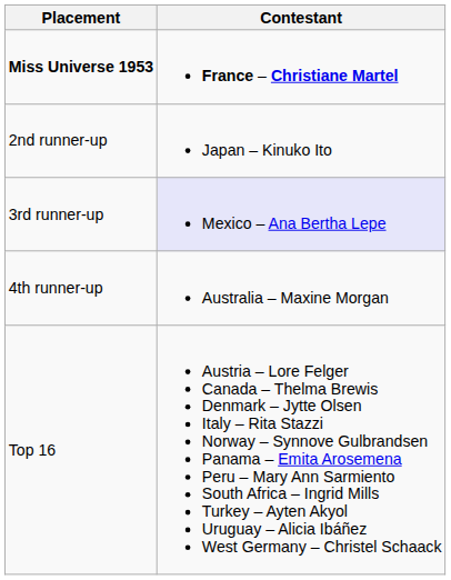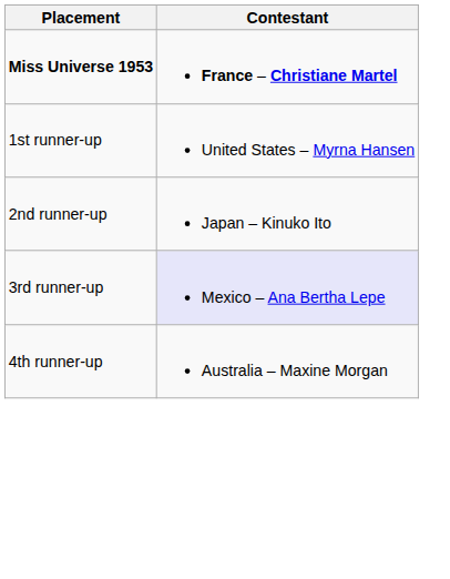 <table class="wikitable sortable" style="font-size:95%;">
 <tr>
 <th>Placement</th>
 <th>Contestant</th>
 </tr>
 <tr>
 <td><strong>Miss Universe 1953</strong></td>
 <td><br><ul><li><strong> France</strong> – <strong><a href='#'>Christiane Martel</a></strong></li></ul></td>
+</tr>
+<tr>
+<td>1st runner-up</td>
+<td><br><ul><li> United States – <a href='#'>Myrna Hansen</a></li></ul></td>
 </tr>
 <tr>
 <td>2nd runner-up</td>
 <td><br><ul><li> Japan – Kinuko Ito</li></ul></td>
 </tr>
 <tr>
 <td>3rd runner-up</td>
 <td style="background: lavender;"><br><ul><li> Mexico – <a href='#'>Ana Bertha Lepe</a></li></ul></td>
 </tr>
 <tr>
 <td>4th runner-up</td>
 <td><br><ul><li> Australia – Maxine Morgan</li></ul></td>
 </tr>
-<tr>
-<td>Top 16</td>
-<td><br><ul><li> Austria – Lore Felger</li><li> Canada – Thelma Brewis</li><li> Denmark – Jytte Olsen</li><li> Italy – Rita Stazzi</li><li> Norway – Synnove Gulbrandsen</li><li> Panama – <a href='#'>Emita Arosemena</a></li><li> Peru – Mary Ann Sarmiento</li><li> South Africa – Ingrid Mills</li><li> Turkey – Ayten Akyol</li><li> Uruguay – Alicia Ibáñez</li><li> West Germany – Christel Schaack</li></ul></td>
-</tr>
 </table>
